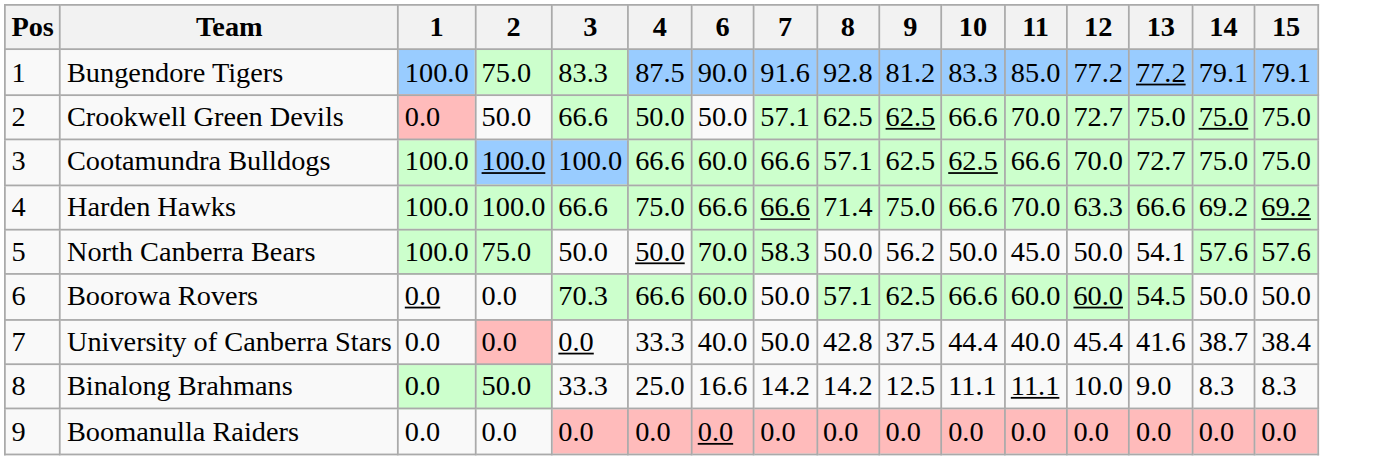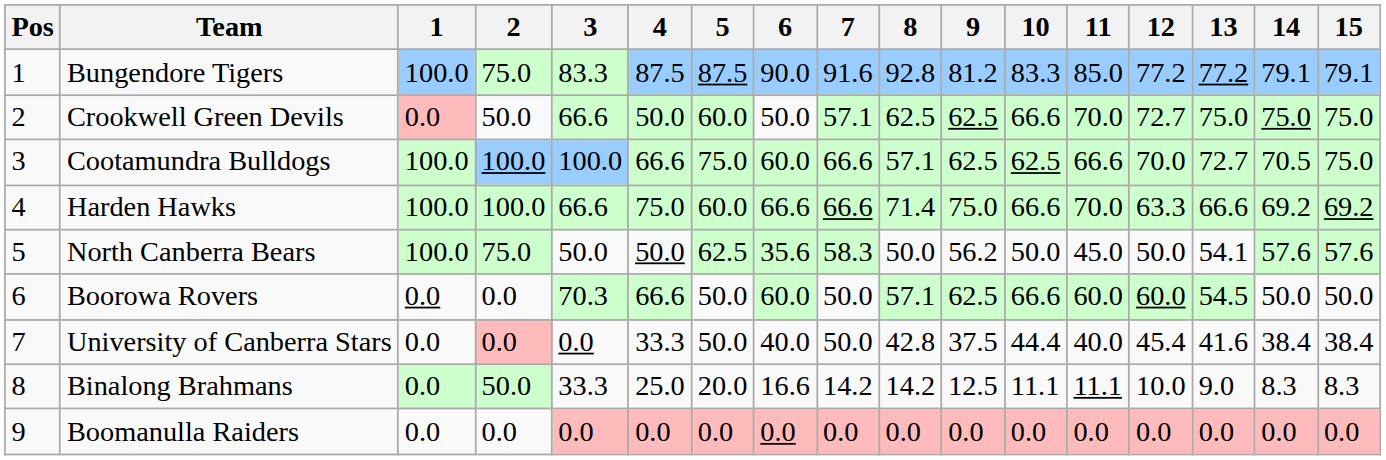 <table class="wikitable">
 <tr>
 <th>Pos</th>
 <th>Team</th>
 <th>1</th>
 <th>2</th>
 <th>3</th>
 <th>4</th>
+<th>5</th>
 <th>6</th>
 <th>7</th>
 <th>8</th>
 <th>9</th>
 <th>10</th>
 <th>11</th>
 <th>12</th>
 <th>13</th>
 <th>14</th>
 <th>15</th>
 </tr>
 <tr>
 <td>1</td>
 <td> Bungendore Tigers</td>
 <td style="background:#99ccff;">100.0</td>
 <td style="background:#ccffcc;">75.0</td>
 <td style="background:#ccffcc;">83.3</td>
 <td style="background:#99ccff;">87.5</td>
+<td style="background:#99ccff;"><u>87.5</u></td>
 <td style="background:#99ccff;">90.0</td>
 <td style="background:#99ccff;">91.6</td>
 <td style="background:#99ccff;">92.8</td>
 <td style="background:#99ccff;">81.2</td>
 <td style="background:#99ccff;">83.3</td>
 <td style="background:#99ccff;">85.0</td>
 <td style="background:#99ccff;">77.2</td>
 <td style="background:#99ccff;"><u>77.2</u></td>
 <td style="background:#99ccff;">79.1</td>
 <td style="background:#99ccff;">79.1</td>
 </tr>
 <tr>
 <td>2</td>
 <td> Crookwell Green Devils</td>
 <td style="background:#ffbbbb;">0.0</td>
 <td>50.0</td>
 <td style="background:#ccffcc;">66.6</td>
 <td style="background:#ccffcc;">50.0</td>
+<td style="background:#ccffcc;">60.0</td>
 <td>50.0</td>
 <td style="background:#ccffcc;">57.1</td>
 <td style="background:#ccffcc;">62.5</td>
 <td style="background:#ccffcc;"><u>62.5</u></td>
 <td style="background:#ccffcc;">66.6</td>
 <td style="background:#ccffcc;">70.0</td>
 <td style="background:#ccffcc;">72.7</td>
 <td style="background:#ccffcc;">75.0</td>
 <td style="background:#ccffcc;"><u>75.0</u></td>
 <td style="background:#ccffcc;">75.0</td>
 </tr>
 <tr>
 <td>3</td>
 <td> Cootamundra Bulldogs</td>
 <td style="background:#ccffcc;">100.0</td>
 <td style="background:#99ccff;"><u>100.0</u></td>
 <td style="background:#99ccff;">100.0</td>
 <td style="background:#ccffcc;">66.6</td>
+<td style="background:#ccffcc;">75.0</td>
 <td style="background:#ccffcc;">60.0</td>
 <td style="background:#ccffcc;">66.6</td>
 <td style="background:#ccffcc;">57.1</td>
 <td style="background:#ccffcc;">62.5</td>
 <td style="background:#ccffcc;"><u>62.5</u></td>
 <td style="background:#ccffcc;">66.6</td>
 <td style="background:#ccffcc;">70.0</td>
 <td style="background:#ccffcc;">72.7</td>
-<td style="background:#ccffcc;">75.0</td>
+<td style="background:#ccffcc;">70.5</td>
 <td style="background:#ccffcc;">75.0</td>
 </tr>
 <tr>
 <td>4</td>
 <td> Harden Hawks</td>
 <td style="background:#ccffcc;">100.0</td>
 <td style="background:#ccffcc;">100.0</td>
 <td style="background:#ccffcc;">66.6</td>
 <td style="background:#ccffcc;">75.0</td>
+<td style="background:#ccffcc;">60.0</td>
 <td style="background:#ccffcc;">66.6</td>
 <td style="background:#ccffcc;"><u>66.6</u></td>
 <td style="background:#ccffcc;">71.4</td>
 <td style="background:#ccffcc;">75.0</td>
 <td style="background:#ccffcc;">66.6</td>
 <td style="background:#ccffcc;">70.0</td>
 <td style="background:#ccffcc;">63.3</td>
 <td style="background:#ccffcc;">66.6</td>
 <td style="background:#ccffcc;">69.2</td>
 <td style="background:#ccffcc;"><u>69.2</u></td>
 </tr>
 <tr>
 <td>5</td>
 <td> North Canberra Bears</td>
 <td style="background:#ccffcc;">100.0</td>
 <td style="background:#ccffcc;">75.0</td>
 <td>50.0</td>
 <td><u>50.0</u></td>
-<td style="background:#ccffcc;">70.0</td>
+<td style="background:#ccffcc;">62.5</td>
+<td style="background:#ccffcc;">35.6</td>
 <td style="background:#ccffcc;">58.3</td>
 <td>50.0</td>
 <td>56.2</td>
 <td>50.0</td>
 <td>45.0</td>
 <td>50.0</td>
 <td>54.1</td>
 <td style="background:#ccffcc;">57.6</td>
 <td style="background:#ccffcc;">57.6</td>
 </tr>
 <tr>
 <td>6</td>
 <td> Boorowa Rovers</td>
 <td><u>0.0</u></td>
 <td>0.0</td>
 <td style="background:#ccffcc;">70.3</td>
 <td style="background:#ccffcc;">66.6</td>
+<td>50.0</td>
 <td style="background:#ccffcc;">60.0</td>
 <td>50.0</td>
 <td style="background:#ccffcc;">57.1</td>
 <td style="background:#ccffcc;">62.5</td>
 <td style="background:#ccffcc;">66.6</td>
 <td style="background:#ccffcc;">60.0</td>
 <td style="background:#ccffcc;"><u>60.0</u></td>
 <td style="background:#ccffcc;">54.5</td>
 <td>50.0</td>
 <td>50.0</td>
 </tr>
 <tr>
 <td>7</td>
 <td> University of Canberra Stars</td>
 <td>0.0</td>
 <td style="background:#ffbbbb;">0.0</td>
 <td><u>0.0</u></td>
 <td>33.3</td>
+<td>50.0</td>
 <td>40.0</td>
 <td>50.0</td>
 <td>42.8</td>
 <td>37.5</td>
 <td>44.4</td>
 <td>40.0</td>
 <td>45.4</td>
 <td>41.6</td>
-<td>38.7</td>
+<td>38.4</td>
 <td>38.4</td>
 </tr>
 <tr>
 <td>8</td>
 <td> Binalong Brahmans</td>
 <td style="background:#ccffcc;">0.0</td>
 <td style="background:#ccffcc;">50.0</td>
 <td>33.3</td>
 <td>25.0</td>
+<td>20.0</td>
 <td>16.6</td>
 <td>14.2</td>
 <td>14.2</td>
 <td>12.5</td>
 <td>11.1</td>
 <td><u>11.1</u></td>
 <td>10.0</td>
 <td>9.0</td>
 <td>8.3</td>
 <td>8.3</td>
 </tr>
 <tr>
 <td>9</td>
 <td> Boomanulla Raiders</td>
 <td>0.0</td>
 <td>0.0</td>
 <td style="background:#ffbbbb;">0.0</td>
 <td style="background:#ffbbbb;">0.0</td>
+<td style="background:#ffbbbb;">0.0</td>
 <td style="background:#ffbbbb;"><u>0.0</u></td>
 <td style="background:#ffbbbb;">0.0</td>
 <td style="background:#ffbbbb;">0.0</td>
 <td style="background:#ffbbbb;">0.0</td>
 <td style="background:#ffbbbb;">0.0</td>
 <td style="background:#ffbbbb;">0.0</td>
 <td style="background:#ffbbbb;">0.0</td>
 <td style="background:#ffbbbb;">0.0</td>
 <td style="background:#ffbbbb;">0.0</td>
 <td style="background:#ffbbbb;">0.0</td>
 </tr>
 </table>
